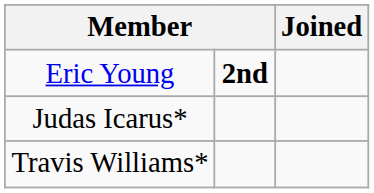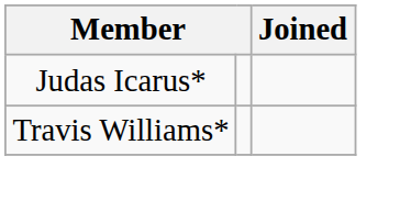 <table class="wikitable sortable" style="text-align:center;">
 <tr>
 <th colspan="2">Member</th>
 <th>Joined</th>
-</tr>
-<tr>
-<td><a href='#'>Eric Young</a></td>
-<td><strong>2nd</strong></td>
-<td></td>
 </tr>
 <tr>
 <td>Judas Icarus*</td>
 <td></td>
 <td></td>
 </tr>
 <tr>
 <td>Travis Williams*</td>
 <td></td>
 <td></td>
 </tr>
 </table>
